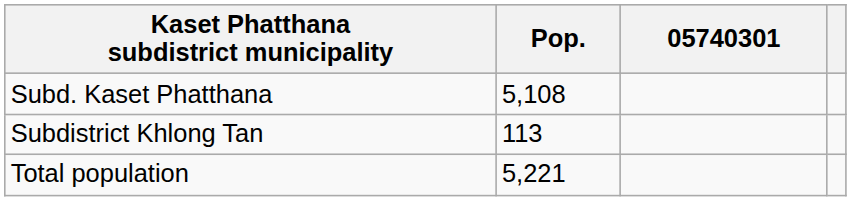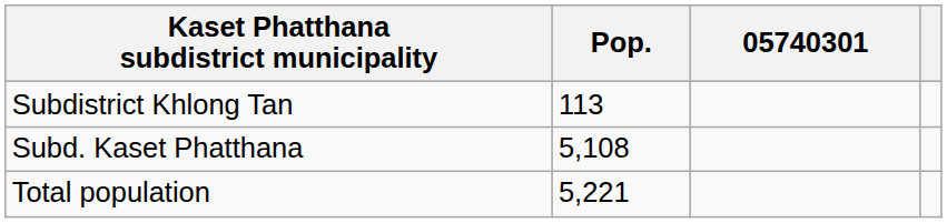 <table class="wikitable" style="width:60%;">
 <tr>
 <th>Kaset Phatthana<br>subdistrict municipality</th>
 <th>Pop.</th>
 <th>05740301</th>
 <th></th>
 </tr>
 <tr>
-<td>Subd. Kaset Phatthana</td>
-<td>5,108</td>
+<td>Subdistrict Khlong Tan</td>
+<td>113</td>
 <td></td>
 <td></td>
 </tr>
 <tr>
-<td>Subdistrict Khlong Tan</td>
-<td>113</td>
+<td>Subd. Kaset Phatthana</td>
+<td>5,108</td>
 <td></td>
 <td></td>
 </tr>
 <tr>
 <td>Total population</td>
 <td>5,221</td>
 <td></td>
 <td></td>
 </tr>
 </table>
